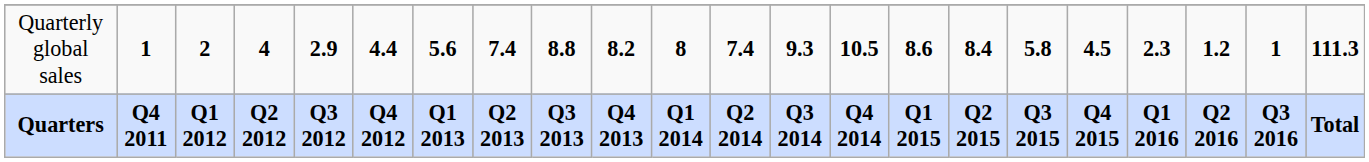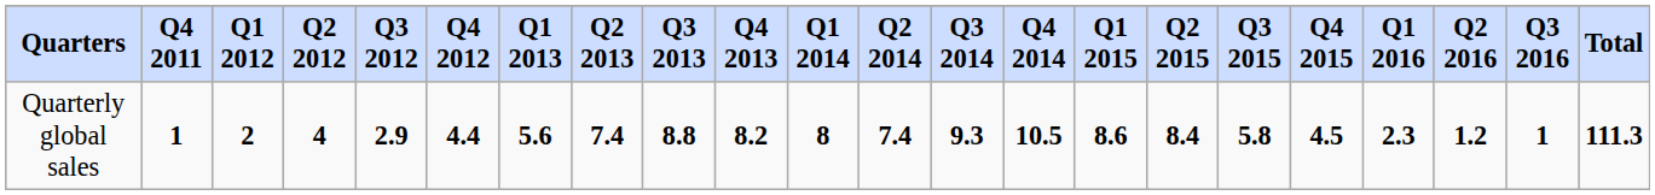 <table class="wikitable collapsible uncollapsed" style="width:100%; font-size:90%; text-align:center;">
 <tr>
+</tr>
+<tr style="font-weight:bold; background:#cdf; padding:0.3em;">
+<td>Quarters</td>
+<td>Q4 2011</td>
+<td>Q1 2012</td>
+<td>Q2 2012</td>
+<td>Q3 2012</td>
+<td>Q4 2012</td>
+<td>Q1 2013</td>
+<td>Q2 2013</td>
+<td>Q3 2013</td>
+<td>Q4 2013</td>
+<td>Q1 2014</td>
+<td>Q2 2014</td>
+<td>Q3 2014</td>
+<td>Q4 2014</td>
+<td>Q1 2015</td>
+<td>Q2 2015</td>
+<td>Q3 2015</td>
+<td>Q4 2015</td>
+<td>Q1 2016</td>
+<td>Q2 2016</td>
+<td>Q3 2016</td>
+<td><strong>Total</strong></td>
 </tr>
 <tr>
 <td>Quarterly global sales</td>
 <td><strong>1</strong></td>
 <td><strong>2</strong></td>
 <td><strong>4</strong></td>
 <td><strong>2.9</strong></td>
 <td><strong>4.4</strong></td>
 <td><strong>5.6</strong></td>
 <td><strong>7.4</strong></td>
 <td><strong>8.8</strong></td>
 <td><strong>8.2</strong></td>
 <td><strong>8</strong></td>
 <td><strong>7.4</strong></td>
 <td><strong>9.3</strong></td>
 <td><strong>10.5</strong></td>
 <td><strong>8.6</strong></td>
 <td><strong>8.4</strong></td>
 <td><strong>5.8</strong></td>
 <td><strong>4.5</strong></td>
 <td><strong>2.3</strong></td>
 <td><strong>1.2</strong></td>
 <td><strong>1</strong></td>
 <td><strong>111.3</strong></td>
 </tr>
-<tr style="font-weight:bold; background:#cdf; padding:0.3em;">
-<td>Quarters</td>
-<td>Q4 2011</td>
-<td>Q1 2012</td>
-<td>Q2 2012</td>
-<td>Q3 2012</td>
-<td>Q4 2012</td>
-<td>Q1 2013</td>
-<td>Q2 2013</td>
-<td>Q3 2013</td>
-<td>Q4 2013</td>
-<td>Q1 2014</td>
-<td>Q2 2014</td>
-<td>Q3 2014</td>
-<td>Q4 2014</td>
-<td>Q1 2015</td>
-<td>Q2 2015</td>
-<td>Q3 2015</td>
-<td>Q4 2015</td>
-<td>Q1 2016</td>
-<td>Q2 2016</td>
-<td>Q3 2016</td>
-<td><strong>Total</strong></td>
-</tr>
 </table>
